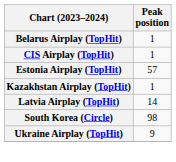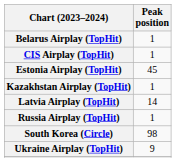 <table class="wikitable sortable plainrowheaders" style="text-align:center">
 <tr>
 <th scope="col">Chart (2023–2024)</th>
 <th scope="col">Peak<br>position</th>
 </tr>
 <tr>
 <th scope="row">Belarus Airplay (<a href='#'>TopHit</a>)</th>
 <td>1</td>
 </tr>
 <tr>
 <th scope="row"><a href='#'>CIS</a> Airplay (<a href='#'>TopHit</a>)</th>
 <td>1</td>
 </tr>
 <tr>
 <th scope="row">Estonia Airplay (<a href='#'>TopHit</a>)</th>
-<td>57</td>
+<td>45</td>
 </tr>
 <tr>
 <th scope="row">Kazakhstan Airplay (<a href='#'>TopHit</a>)</th>
 <td>1</td>
 </tr>
 <tr>
 <th scope="row">Latvia Airplay (<a href='#'>TopHit</a>)</th>
 <td>14</td>
+</tr>
+<tr>
+<th scope="row">Russia Airplay (<a href='#'>TopHit</a>)</th>
+<td>1</td>
 </tr>
 <tr>
 <th scope="row">South Korea  (<a href='#'>Circle</a>)</th>
 <td>98</td>
 </tr>
 <tr>
 <th scope="row">Ukraine Airplay (<a href='#'>TopHit</a>)</th>
 <td>9</td>
 </tr>
 <tr>
 </tr>
 <tr>
 </tr>
 </table>
